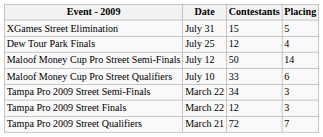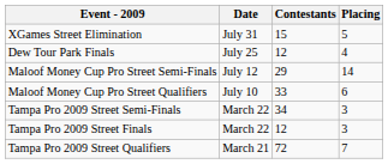 <table class="wikitable">
 <tr>
 <th>Event - 2009</th>
 <th>Date</th>
 <th>Contestants</th>
 <th>Placing</th>
 </tr>
 <tr>
 <td>XGames Street Elimination</td>
 <td>July 31</td>
 <td>15</td>
 <td>5</td>
 </tr>
 <tr>
 <td>Dew Tour Park Finals</td>
 <td>July 25</td>
 <td>12</td>
 <td>4</td>
 </tr>
 <tr>
 <td>Maloof Money Cup Pro Street Semi-Finals</td>
 <td>July 12</td>
-<td>50</td>
+<td>29</td>
 <td>14</td>
 </tr>
 <tr>
 <td>Maloof Money Cup Pro Street Qualifiers</td>
 <td>July 10</td>
 <td>33</td>
 <td>6</td>
 </tr>
 <tr>
 <td>Tampa Pro 2009 Street Semi-Finals</td>
 <td>March 22</td>
 <td>34</td>
 <td>3</td>
 </tr>
 <tr>
 <td>Tampa Pro 2009 Street Finals</td>
 <td>March 22</td>
 <td>12</td>
 <td>3</td>
 </tr>
 <tr>
 <td>Tampa Pro 2009 Street Qualifiers</td>
 <td>March 21</td>
 <td>72</td>
 <td>7</td>
 </tr>
 </table>
